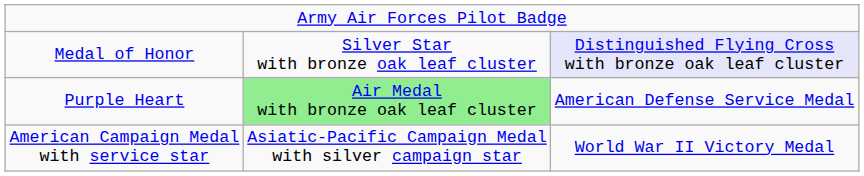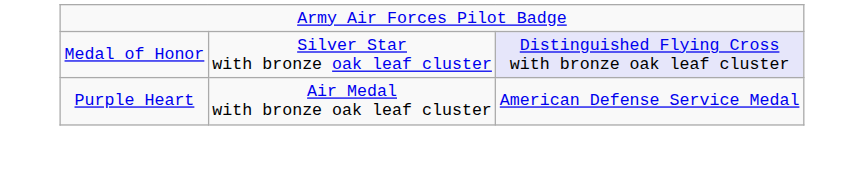 <table class="wikitable" style="margin:1em auto; text-align:center;">
 <tr>
 <td colspan="3"><a href='#'>Army Air Forces Pilot Badge</a></td>
 </tr>
 <tr>
 <td><a href='#'>Medal of Honor</a></td>
 <td><a href='#'>Silver Star</a><br>with bronze <a href='#'>oak leaf cluster</a></td>
 <td style="background: lavender;"><a href='#'>Distinguished Flying Cross</a><br>with bronze oak leaf cluster</td>
 </tr>
 <tr>
 <td><a href='#'>Purple Heart</a></td>
-<td style="background: lightgreen;"><a href='#'>Air Medal</a><br>with bronze oak leaf cluster</td>
+<td><a href='#'>Air Medal</a><br>with bronze oak leaf cluster</td>
 <td><a href='#'>American Defense Service Medal</a></td>
 </tr>
-<tr>
-<td><a href='#'>American Campaign Medal</a><br>with <a href='#'>service star</a></td>
-<td><a href='#'>Asiatic-Pacific Campaign Medal</a><br>with silver <a href='#'>campaign star</a></td>
-<td><a href='#'>World War II Victory Medal</a></td>
-</tr>
 </table>
